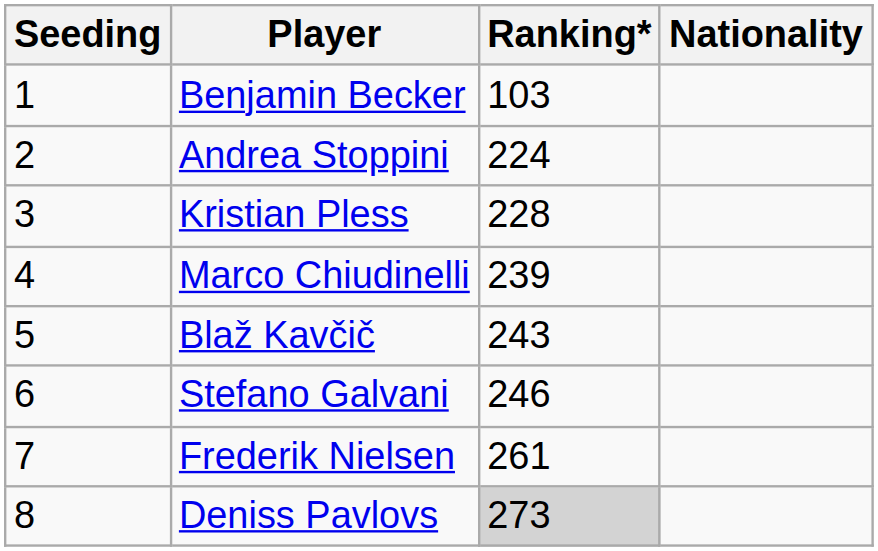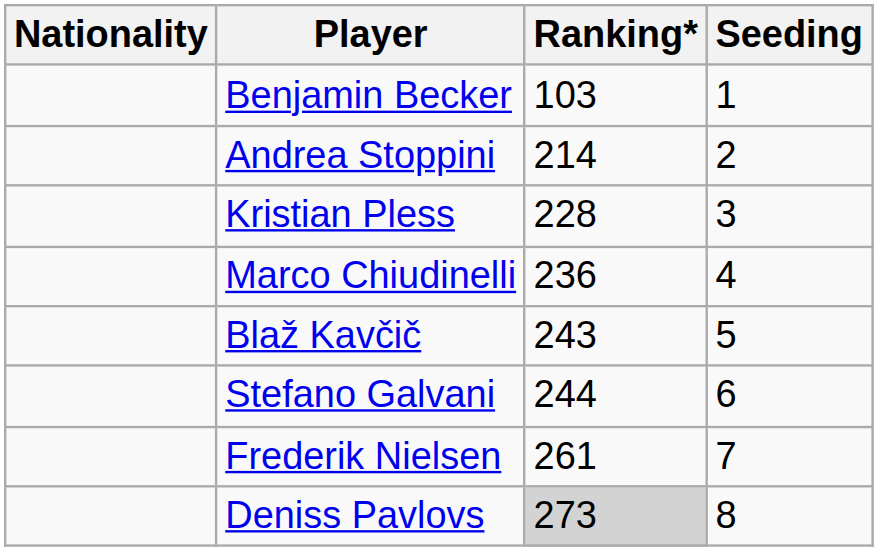 <table class="wikitable" border="1">
 <tr>
-<th>Seeding</th>
+<th>Nationality</th>
 <th>Player</th>
 <th>Ranking*</th>
-<th>Nationality</th>
+<th>Seeding</th>
 </tr>
 <tr>
-<td>1</td>
+<td></td>
 <td><a href='#'>Benjamin Becker</a></td>
 <td>103</td>
-<td></td>
+<td>1</td>
 </tr>
 <tr>
+<td></td>
+<td><a href='#'>Andrea Stoppini</a></td>
+<td>214</td>
 <td>2</td>
-<td><a href='#'>Andrea Stoppini</a></td>
-<td>224</td>
-<td></td>
 </tr>
 <tr>
-<td>3</td>
+<td></td>
 <td><a href='#'>Kristian Pless</a></td>
 <td>228</td>
-<td></td>
+<td>3</td>
 </tr>
 <tr>
+<td></td>
+<td><a href='#'>Marco Chiudinelli</a></td>
+<td>236</td>
 <td>4</td>
-<td><a href='#'>Marco Chiudinelli</a></td>
-<td>239</td>
-<td></td>
 </tr>
 <tr>
-<td>5</td>
+<td></td>
 <td><a href='#'>Blaž Kavčič</a></td>
 <td>243</td>
-<td></td>
+<td>5</td>
 </tr>
 <tr>
+<td></td>
+<td><a href='#'>Stefano Galvani</a></td>
+<td>244</td>
 <td>6</td>
-<td><a href='#'>Stefano Galvani</a></td>
-<td>246</td>
-<td></td>
 </tr>
 <tr>
-<td>7</td>
+<td></td>
 <td><a href='#'>Frederik Nielsen</a></td>
 <td>261</td>
-<td></td>
+<td>7</td>
 </tr>
 <tr>
-<td>8</td>
+<td></td>
 <td><a href='#'>Deniss Pavlovs</a></td>
 <td style="background: lightgrey;">273</td>
-<td></td>
+<td>8</td>
 </tr>
 </table>
